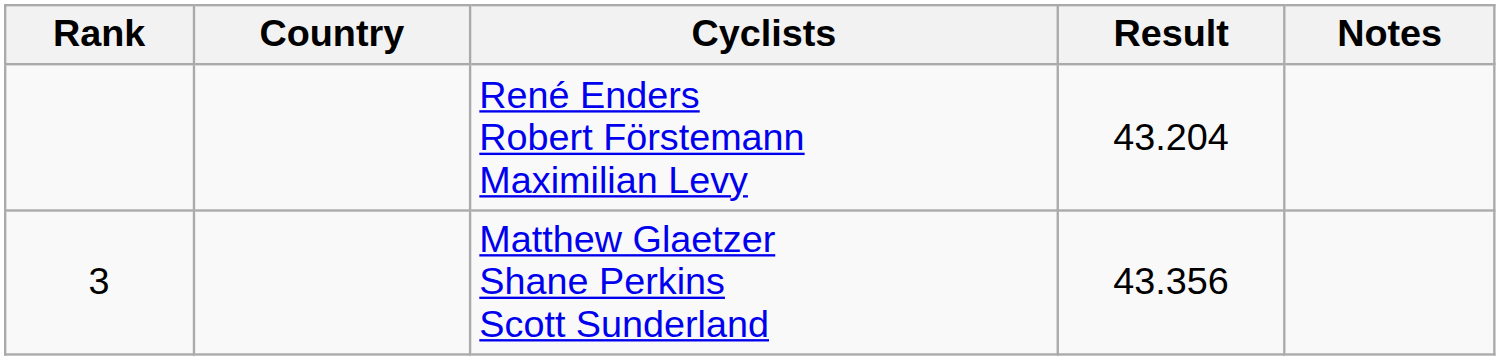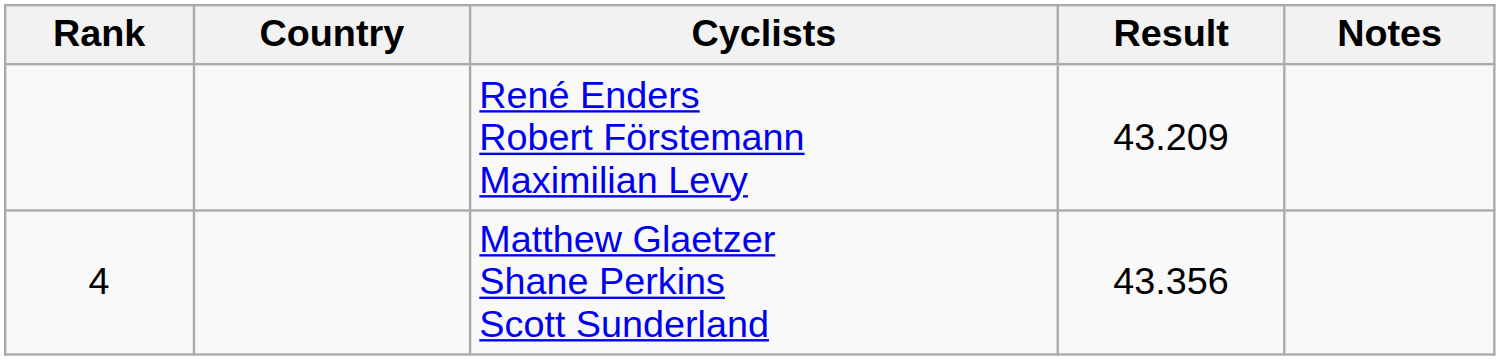 <table class="wikitable sortable" width=50% style="text-align:center;">
 <tr>
 <th>Rank</th>
 <th>Country</th>
 <th class="unsortable">Cyclists</th>
 <th>Result</th>
 <th class="unsortable">Notes</th>
 </tr>
 <tr>
 <td></td>
 <td align="left"></td>
 <td align="left"><a href='#'>René Enders</a><br><a href='#'>Robert Förstemann</a><br><a href='#'>Maximilian Levy</a></td>
-<td>43.204</td>
+<td>43.209</td>
 <td></td>
 </tr>
 <tr>
-<td>3</td>
+<td>4</td>
 <td align="left"></td>
 <td align="left"><a href='#'>Matthew Glaetzer</a><br><a href='#'>Shane Perkins</a><br><a href='#'>Scott Sunderland</a></td>
 <td>43.356</td>
 <td></td>
 </tr>
 </table>
